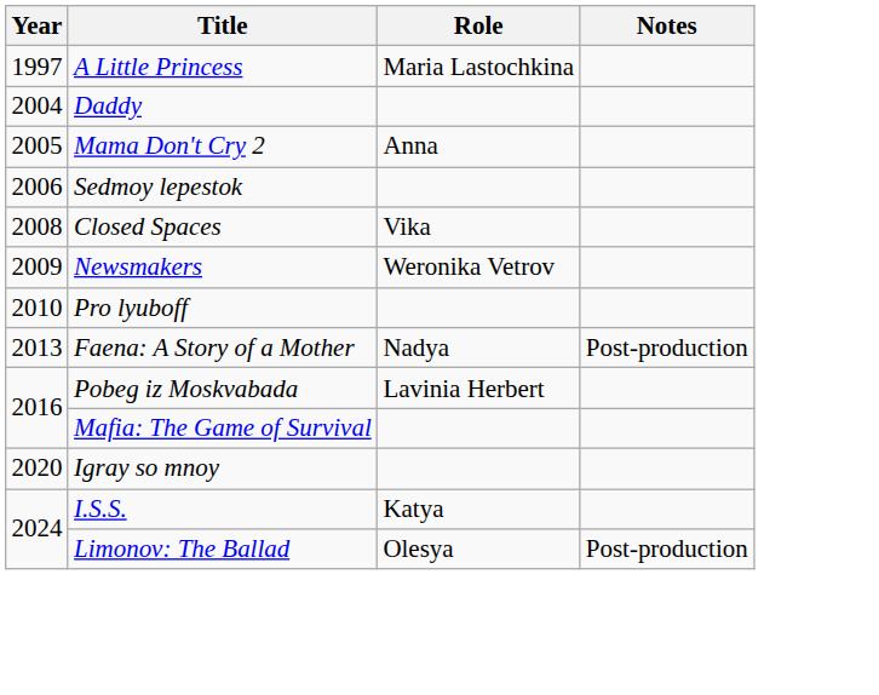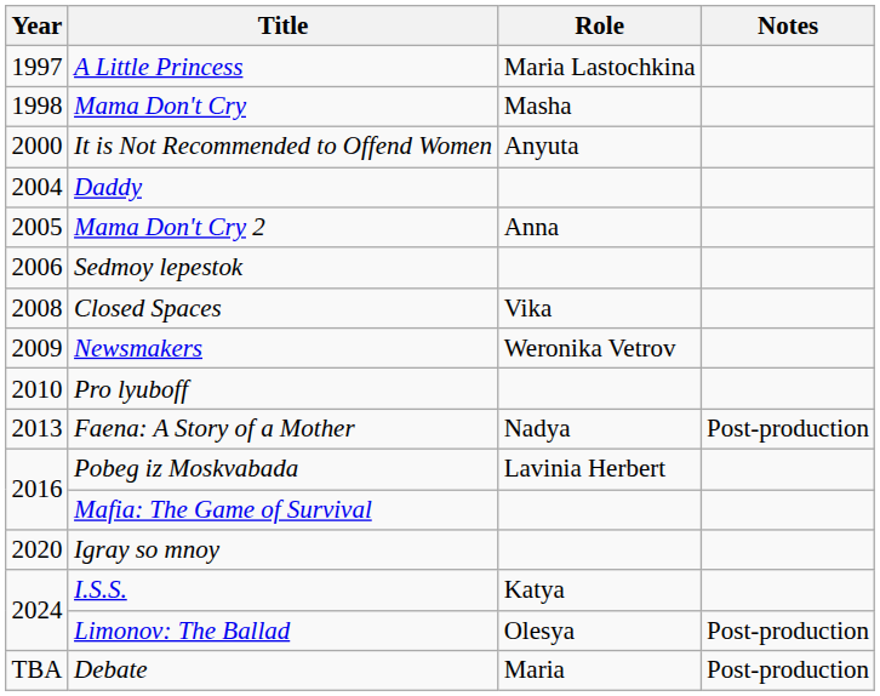 <table class="wikitable sortable">
 <tr>
 <th>Year</th>
 <th>Title</th>
 <th>Role</th>
 <th class="unsortable">Notes</th>
 </tr>
 <tr>
 <td>1997</td>
 <td><em><a href='#'>A Little Princess</a></em></td>
 <td>Maria Lastochkina</td>
+<td></td>
+</tr>
+<tr>
+<td>1998</td>
+<td><em><a href='#'>Mama Don't Cry</a></em></td>
+<td>Masha</td>
+<td></td>
+</tr>
+<tr>
+<td>2000</td>
+<td><em>It is Not Recommended to Offend Women</em></td>
+<td>Anyuta</td>
 <td></td>
 </tr>
 <tr>
 <td>2004</td>
 <td><em><a href='#'>Daddy</a></em></td>
 <td></td>
 <td></td>
 </tr>
 <tr>
 <td>2005</td>
 <td><em><a href='#'>Mama Don't Cry</a> 2</em></td>
 <td>Anna</td>
 <td></td>
 </tr>
 <tr>
 <td>2006</td>
 <td><em>Sedmoy lepestok</em></td>
 <td></td>
 <td></td>
 </tr>
 <tr>
 <td>2008</td>
 <td><em>Closed Spaces</em></td>
 <td>Vika</td>
 <td></td>
 </tr>
 <tr>
 <td>2009</td>
 <td><em><a href='#'>Newsmakers</a></em></td>
 <td>Weronika Vetrov</td>
 <td></td>
 </tr>
 <tr>
 <td>2010</td>
 <td><em>Pro lyuboff</em></td>
 <td></td>
 <td></td>
 </tr>
 <tr>
 <td>2013</td>
 <td><em>Faena: A Story of a Mother</em></td>
 <td>Nadya</td>
 <td>Post-production</td>
 </tr>
 <tr>
 <td rowspan="2">2016</td>
 <td><em>Pobeg iz Moskvabada</em></td>
 <td>Lavinia Herbert</td>
 <td></td>
 </tr>
 <tr>
 <td><em><a href='#'>Mafia: The Game of Survival</a></em></td>
 <td></td>
 <td></td>
 </tr>
 <tr>
 <td>2020</td>
 <td><em>Igray so mnoy</em></td>
 <td></td>
 <td></td>
 </tr>
 <tr>
 <td rowspan="2">2024</td>
 <td><em><a href='#'>I.S.S.</a></em></td>
 <td>Katya</td>
 <td></td>
 </tr>
 <tr>
 <td><em><a href='#'>Limonov: The Ballad</a></em></td>
 <td>Olesya</td>
 <td>Post-production</td>
 </tr>
+<tr>
+<td>TBA</td>
+<td><em>Debate</em></td>
+<td>Maria</td>
+<td>Post-production</td>
+</tr>
 </table>
